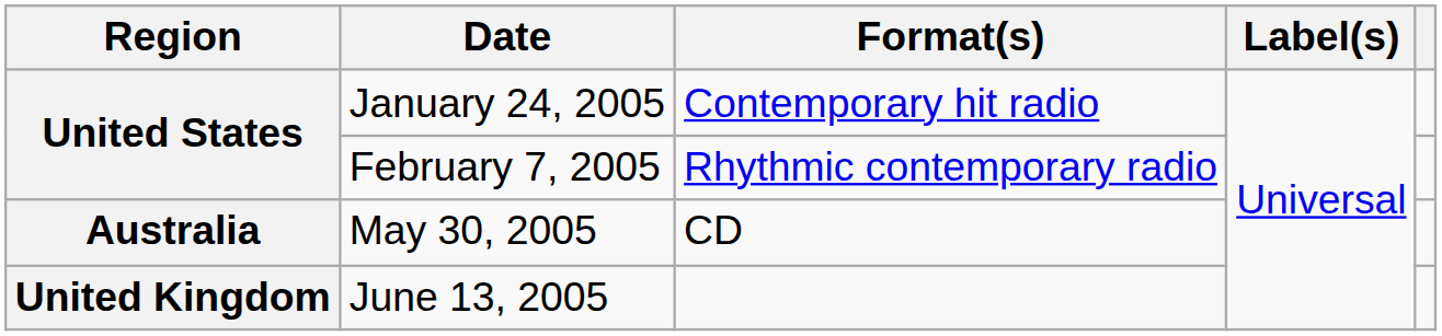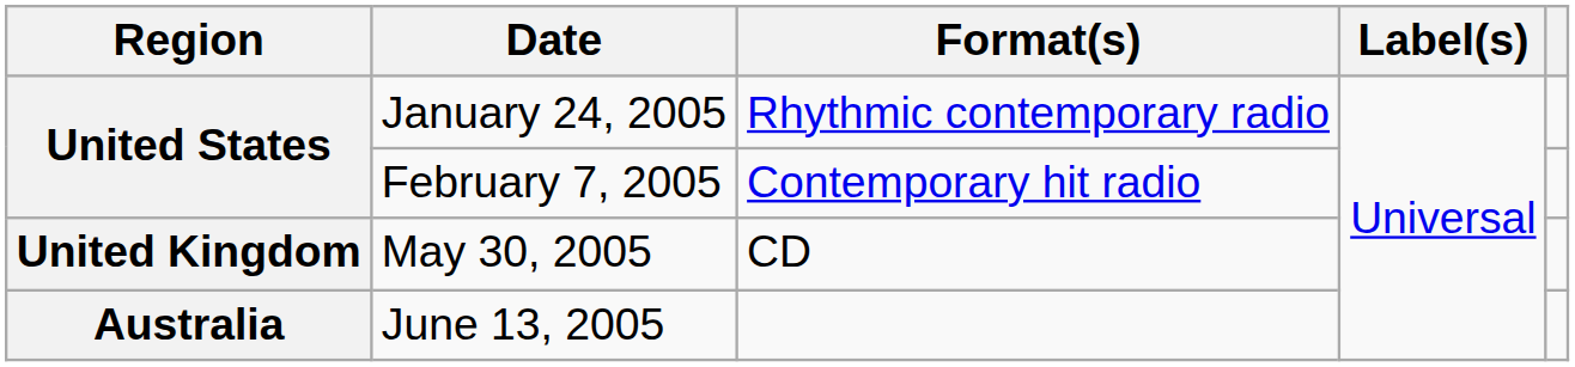 <table class="wikitable plainrowheaders">
 <tr>
 <th scope="col">Region</th>
 <th scope="col">Date</th>
 <th scope="col">Format(s)</th>
 <th scope="col">Label(s)</th>
 <th scope="col"></th>
 </tr>
 <tr>
 <th scope="row" rowspan="2">United States</th>
 <td>January 24, 2005</td>
-<td><a href='#'>Contemporary hit radio</a></td>
+<td><a href='#'>Rhythmic contemporary radio</a></td>
 <td rowspan="4"><a href='#'>Universal</a></td>
 <td align="center"></td>
 </tr>
 <tr>
 <td>February 7, 2005</td>
-<td><a href='#'>Rhythmic contemporary radio</a></td>
+<td><a href='#'>Contemporary hit radio</a></td>
 <td align="center"></td>
 </tr>
 <tr>
-<th scope="row">Australia</th>
+<th scope="row">United Kingdom</th>
 <td>May 30, 2005</td>
 <td>CD</td>
 <td align="center"></td>
 </tr>
 <tr>
-<th scope="row">United Kingdom</th>
+<th scope="row">Australia</th>
 <td>June 13, 2005</td>
 <td></td>
 <td align="center"></td>
 </tr>
 </table>
